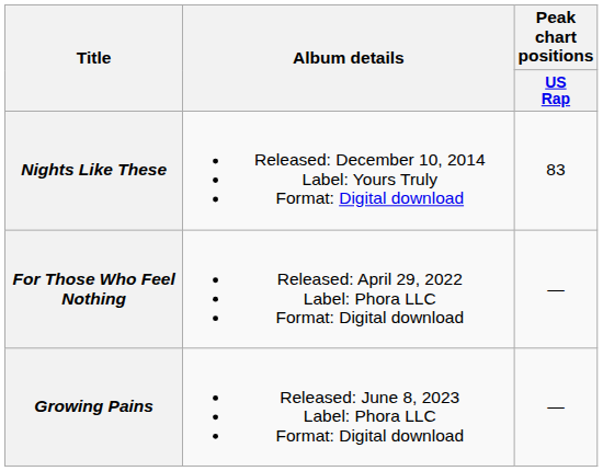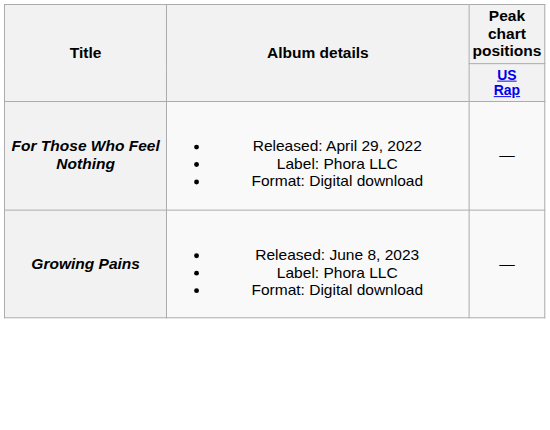 <table class="wikitable plainrowheaders" style="text-align:center;">
 <tr>
 <th scope="col" rowspan="2" style="width:10em;">Title</th>
 <th scope="col" rowspan="2" style="width:19em;">Album details</th>
 <th scope="col" colspan="1">Peak chart positions</th>
 </tr>
 <tr>
 <th scope="col" style="width:3em;font-size:90%;"><a href='#'>US<br>Rap</a><br></th>
-</tr>
-<tr>
-<th scope="row"><em>Nights Like These</em></th>
-<td><br><ul><li>Released: December 10, 2014</li><li>Label: Yours Truly</li><li>Format: <a href='#'>Digital download</a></li></ul></td>
-<td>83</td>
 </tr>
 <tr>
 <th scope="row"><em>For Those Who Feel Nothing</em></th>
 <td><br><ul><li>Released: April 29, 2022</li><li>Label: Phora LLC</li><li>Format: Digital download</li></ul></td>
 <td>—</td>
 </tr>
 <tr>
 <th scope="Row"><em>Growing Pains</em></th>
 <td><br><ul><li>Released: June 8, 2023</li><li>Label: Phora LLC</li><li>Format: Digital download</li></ul></td>
 <td>—</td>
 </tr>
 </table>
